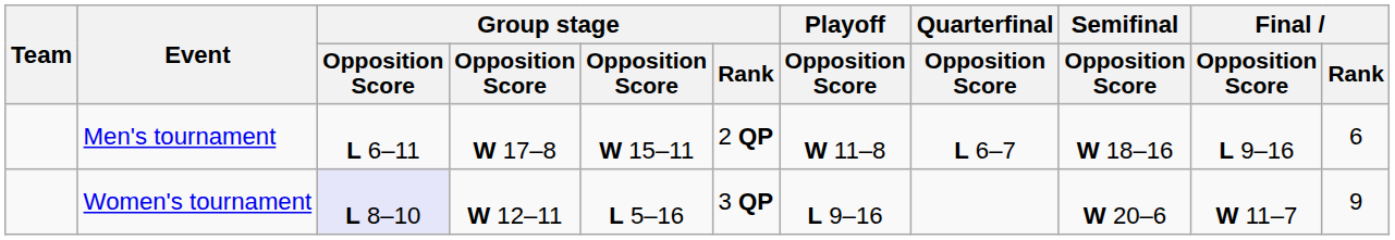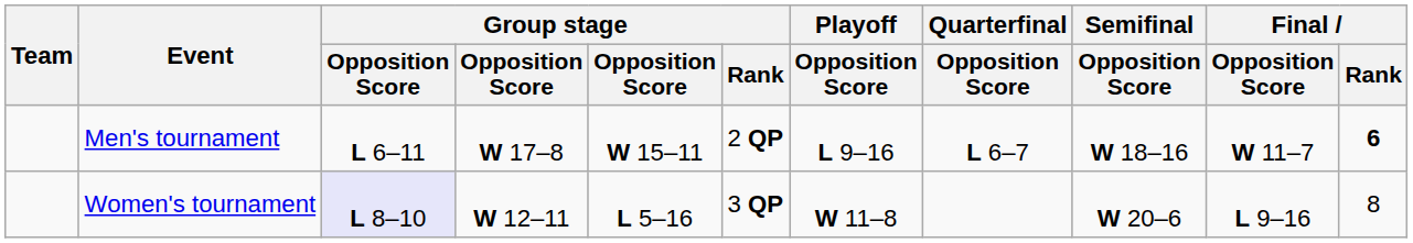 <table class="wikitable" style="text-align:center; font-size:90%;">
 <tr>
 <th rowspan=2>Team</th>
 <th rowspan=2>Event</th>
 <th colspan=4>Group stage</th>
 <th>Playoff</th>
 <th>Quarterfinal</th>
 <th>Semifinal</th>
 <th colspan=2>Final / </th>
 </tr>
 <tr style=font-size:95%>
 <th>Opposition<br>Score</th>
 <th>Opposition<br>Score</th>
 <th>Opposition<br>Score</th>
 <th>Rank</th>
 <th>Opposition<br>Score</th>
 <th>Opposition<br>Score</th>
 <th>Opposition<br>Score</th>
 <th>Opposition<br>Score</th>
 <th>Rank</th>
 </tr>
 <tr>
 <td align=left></td>
 <td align=left><a href='#'>Men's tournament</a></td>
 <td> <br> <strong>L</strong> 6–11</td>
 <td> <br> <strong>W</strong> 17–8</td>
 <td> <br> <strong>W</strong> 15–11</td>
 <td>2 <strong>QP</strong></td>
-<td> <br> <strong>W</strong> 11–8</td>
+<td> <br><strong>L</strong> 9–16</td>
 <td> <br> <strong>L</strong> 6–7</td>
 <td> <br> <strong>W</strong> 18–16</td>
-<td> <br> <strong>L</strong> 9–16</td>
-<td>6</td>
+<td> <br><strong>W</strong> 11–7</td>
+<td><strong>6</strong></td>
 </tr>
 <tr>
 <td align=left></td>
 <td align=left><a href='#'>Women's tournament</a></td>
 <td style="background: lavender;"> <br><strong>L</strong> 8–10</td>
 <td> <br><strong>W</strong> 12–11</td>
 <td> <br><strong>L</strong> 5–16</td>
 <td>3 <strong>QP</strong></td>
-<td> <br><strong>L</strong> 9–16</td>
+<td> <br> <strong>W</strong> 11–8</td>
 <td></td>
 <td> <br><strong>W</strong> 20–6</td>
-<td> <br><strong>W</strong> 11–7</td>
-<td>9</td>
+<td> <br> <strong>L</strong> 9–16</td>
+<td>8</td>
 </tr>
 </table>
